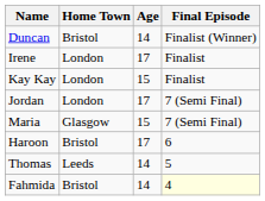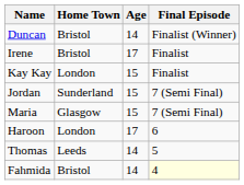 <table class="wikitable sortable">
 <tr>
 <th>Name</th>
 <th>Home Town</th>
 <th>Age</th>
 <th>Final Episode</th>
 </tr>
 <tr>
 <td><a href='#'>Duncan</a></td>
 <td>Bristol</td>
 <td>14</td>
 <td>Finalist (Winner)</td>
 </tr>
 <tr>
 <td>Irene</td>
-<td>London</td>
+<td>Bristol</td>
 <td>17</td>
 <td>Finalist</td>
 </tr>
 <tr>
 <td>Kay Kay</td>
 <td>London</td>
 <td>15</td>
 <td>Finalist</td>
 </tr>
 <tr>
 <td>Jordan</td>
-<td>London</td>
-<td>17</td>
+<td>Sunderland</td>
+<td>15</td>
 <td>7 (Semi Final)</td>
 </tr>
 <tr>
 <td>Maria</td>
 <td>Glasgow</td>
 <td>15</td>
 <td>7 (Semi Final)</td>
 </tr>
 <tr>
 <td>Haroon</td>
-<td>Bristol</td>
+<td>London</td>
 <td>17</td>
 <td>6</td>
 </tr>
 <tr>
 <td>Thomas</td>
 <td>Leeds</td>
 <td>14</td>
 <td>5</td>
 </tr>
 <tr>
 <td>Fahmida</td>
 <td>Bristol</td>
 <td>14</td>
 <td style="background: lightyellow;">4</td>
 </tr>
 </table>
